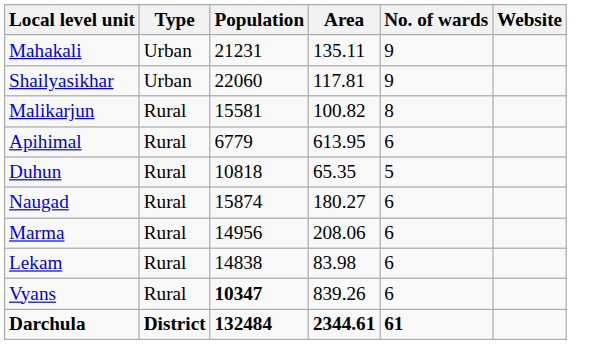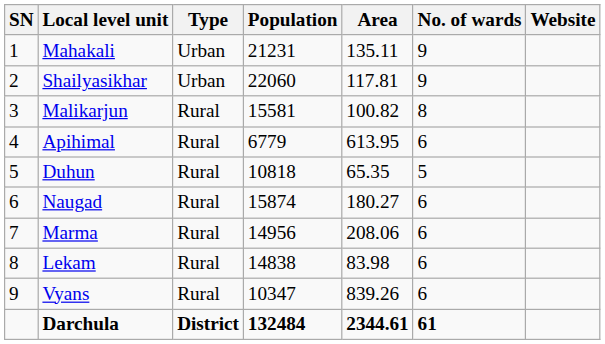 <table class="wikitable">
 <tr>
+<th>SN</th>
 <th>Local level unit</th>
 <th>Type</th>
 <th>Population</th>
 <th>Area</th>
 <th>No. of wards</th>
 <th>Website</th>
 </tr>
 <tr>
+<td>1</td>
 <td><a href='#'>Mahakali</a></td>
 <td>Urban</td>
 <td>21231</td>
 <td>135.11</td>
 <td>9</td>
 <td></td>
 </tr>
 <tr>
+<td>2</td>
 <td><a href='#'>Shailyasikhar</a></td>
 <td>Urban</td>
 <td>22060</td>
 <td>117.81</td>
 <td>9</td>
 <td></td>
 </tr>
 <tr>
+<td>3</td>
 <td><a href='#'>Malikarjun</a></td>
 <td>Rural</td>
 <td>15581</td>
 <td>100.82</td>
 <td>8</td>
 <td></td>
 </tr>
 <tr>
+<td>4</td>
 <td><a href='#'>Apihimal</a></td>
 <td>Rural</td>
 <td>6779</td>
 <td>613.95</td>
 <td>6</td>
 <td></td>
 </tr>
 <tr>
+<td>5</td>
 <td><a href='#'>Duhun</a></td>
 <td>Rural</td>
 <td>10818</td>
 <td>65.35</td>
 <td>5</td>
 <td></td>
 </tr>
 <tr>
+<td>6</td>
 <td><a href='#'>Naugad</a></td>
 <td>Rural</td>
 <td>15874</td>
 <td>180.27</td>
 <td>6</td>
 <td></td>
 </tr>
 <tr>
+<td>7</td>
 <td><a href='#'>Marma</a></td>
 <td>Rural</td>
 <td>14956</td>
 <td>208.06</td>
 <td>6</td>
 <td></td>
 </tr>
 <tr>
+<td>8</td>
 <td><a href='#'>Lekam</a></td>
 <td>Rural</td>
 <td>14838</td>
 <td>83.98</td>
 <td>6</td>
 <td></td>
 </tr>
 <tr>
+<td>9</td>
 <td><a href='#'>Vyans</a></td>
 <td>Rural</td>
-<td><strong>10347</strong></td>
+<td>10347</td>
 <td>839.26</td>
 <td>6</td>
 <td></td>
 </tr>
 <tr>
+<td></td>
 <td><strong>Darchula</strong></td>
 <td><strong>District</strong></td>
 <td><strong> 132484</strong></td>
 <td><strong>2344.61</strong></td>
 <td><strong>61 </strong></td>
 <td></td>
 </tr>
 </table>
